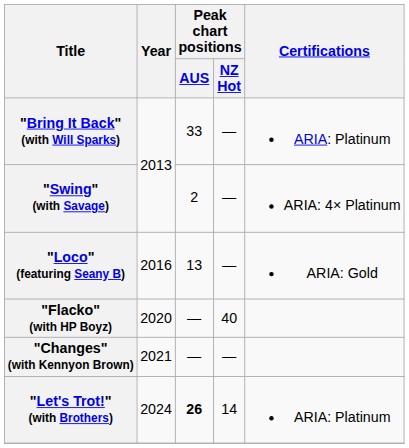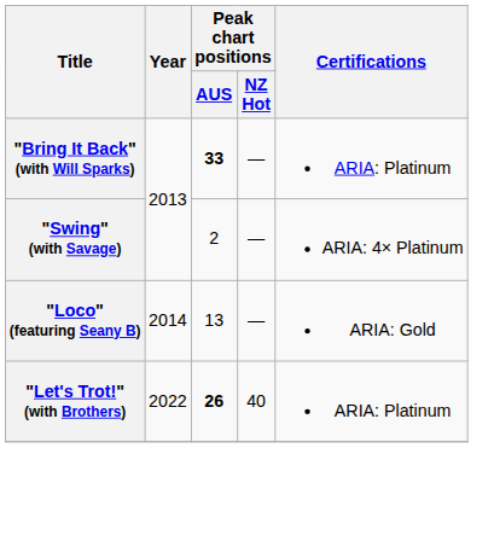 <table class="wikitable plainrowheaders" style=text-align:center;>
 <tr>
 <th scope="col" rowspan="2">Title</th>
 <th scope="col" rowspan="2">Year</th>
 <th scope="col" colspan="2">Peak chart positions</th>
 <th scope="col" rowspan="2"><a href='#'>Certifications</a></th>
 </tr>
 <tr>
 <th scope="col" width="3em"><a href='#'>AUS</a><br></th>
 <th scope="col" width="3em"><a href='#'>NZ<br>Hot</a><br></th>
 </tr>
 <tr>
 <th scope="row">"<a href='#'>Bring It Back</a>" <br><small>(with <a href='#'>Will Sparks</a>)</small></th>
 <td rowspan="2">2013</td>
-<td>33</td>
+<td><strong>33</strong></td>
 <td>—</td>
 <td><br><ul><li><a href='#'>ARIA</a>: Platinum</li></ul></td>
 </tr>
 <tr>
 <th scope="row">"<a href='#'>Swing</a>" <br><small>(with <a href='#'>Savage</a>)</small></th>
 <td>2</td>
 <td>—</td>
 <td><br><ul><li>ARIA: 4× Platinum</li></ul></td>
 </tr>
 <tr>
 <th scope="row">"<a href='#'>Loco</a>" <br><small>(featuring <a href='#'>Seany B</a>)</small></th>
-<td>2016</td>
+<td>2014</td>
 <td>13</td>
 <td>—</td>
 <td><br><ul><li>ARIA: Gold</li></ul></td>
 </tr>
 <tr>
-<th scope="row">"Flacko"<br><small>(with HP Boyz)</small></th>
-<td>2020</td>
-<td>—</td>
+<th scope="row">"<a href='#'>Let's Trot!</a>"<br><small>(with <a href='#'>Brothers</a>)</small></th>
+<td>2022</td>
+<td><strong>26<br></strong></td>
 <td>40</td>
-<td></td>
-</tr>
-<tr>
-<th scope="row">"Changes"<br><small>(with Kennyon Brown)</small></th>
-<td>2021</td>
-<td>—</td>
-<td>—</td>
-<td></td>
-</tr>
-<tr>
-<th scope="row">"<a href='#'>Let's Trot!</a>"<br><small>(with <a href='#'>Brothers</a>)</small></th>
-<td>2024</td>
-<td><strong>26<br></strong></td>
-<td>14</td>
 <td><br><ul><li>ARIA: Platinum</li></ul></td>
 </tr>
 <tr>
 </tr>
 </table>
